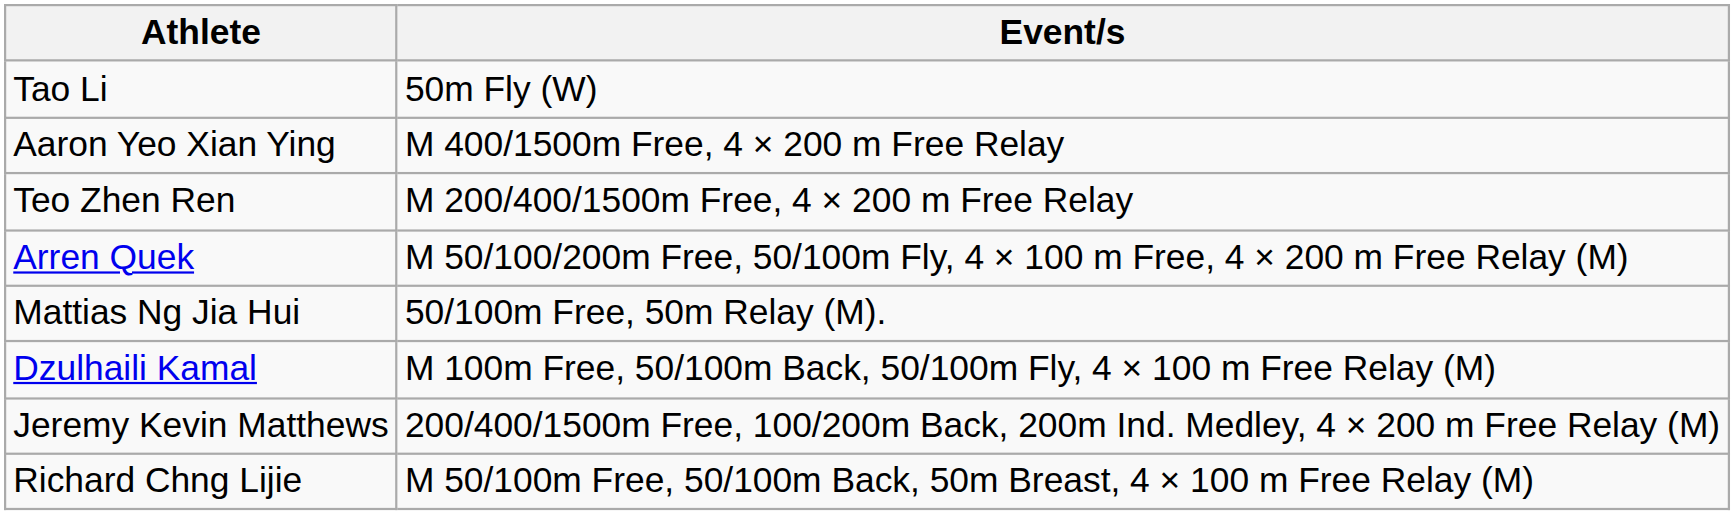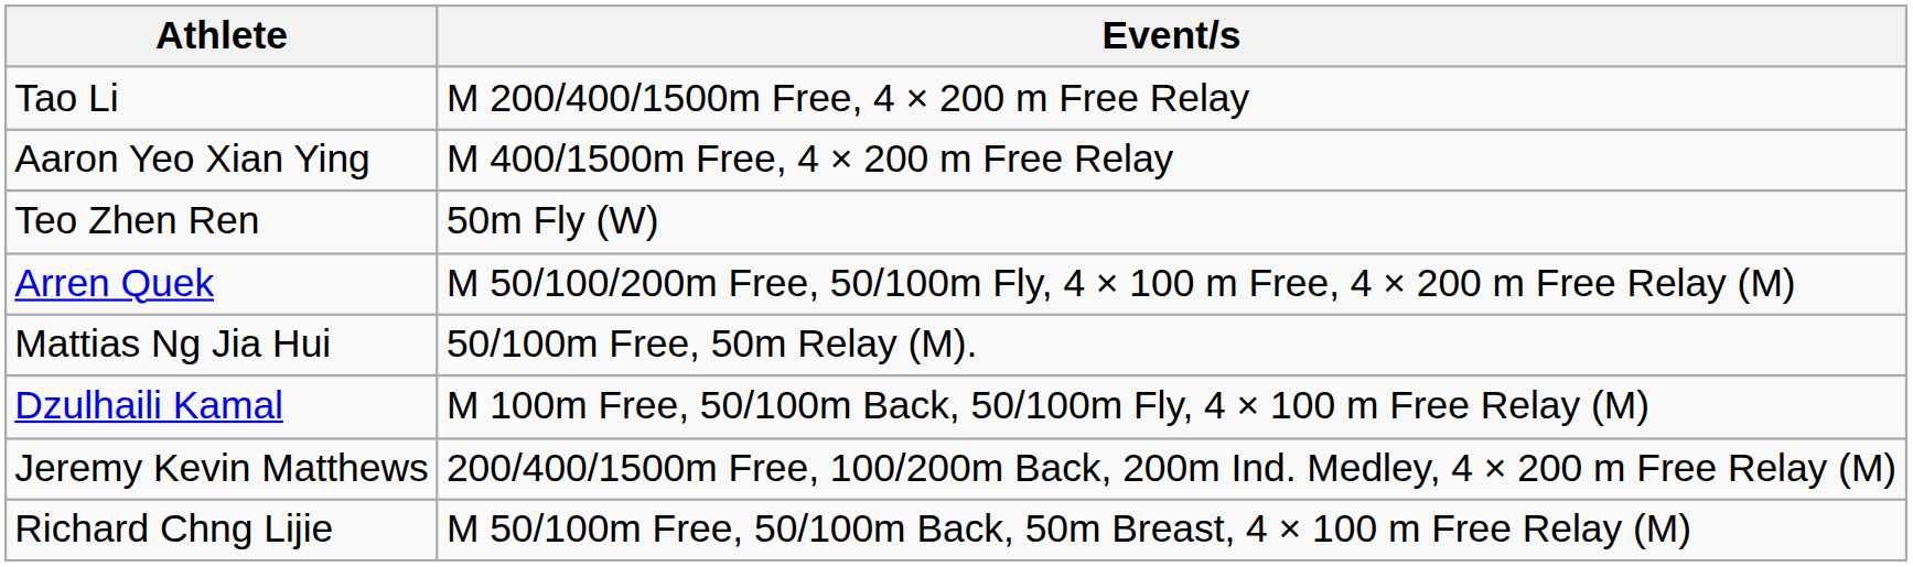 <table class="wikitable">
 <tr>
 <th>Athlete</th>
 <th>Event/s</th>
 </tr>
 <tr>
 <td>Tao Li</td>
-<td>50m Fly (W)</td>
+<td>M 200/400/1500m Free, 4 × 200 m Free Relay</td>
 </tr>
 <tr>
 <td>Aaron Yeo Xian Ying</td>
 <td>M 400/1500m Free, 4 × 200 m Free Relay</td>
 </tr>
 <tr>
 <td>Teo Zhen Ren</td>
-<td>M 200/400/1500m Free, 4 × 200 m Free Relay</td>
+<td>50m Fly (W)</td>
 </tr>
 <tr>
 <td><a href='#'>Arren Quek</a></td>
 <td>M 50/100/200m Free, 50/100m Fly, 4 × 100 m Free, 4 × 200 m Free Relay (M)</td>
 </tr>
 <tr>
 <td>Mattias Ng Jia Hui</td>
 <td>50/100m Free, 50m Relay (M).</td>
 </tr>
 <tr>
 <td><a href='#'>Dzulhaili Kamal</a></td>
 <td>M 100m Free, 50/100m Back, 50/100m Fly, 4 × 100 m Free Relay (M)</td>
 </tr>
 <tr>
 <td>Jeremy Kevin Matthews</td>
 <td>200/400/1500m Free, 100/200m Back, 200m Ind. Medley, 4 × 200 m Free Relay (M)</td>
 </tr>
 <tr>
 <td>Richard Chng Lijie</td>
 <td>M 50/100m Free, 50/100m Back, 50m Breast, 4 × 100 m Free Relay (M)</td>
 </tr>
 </table>
